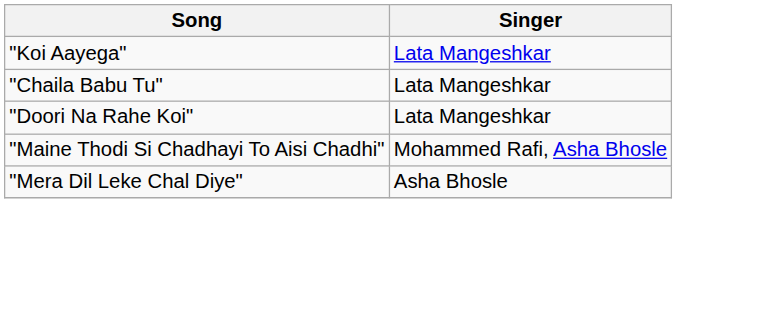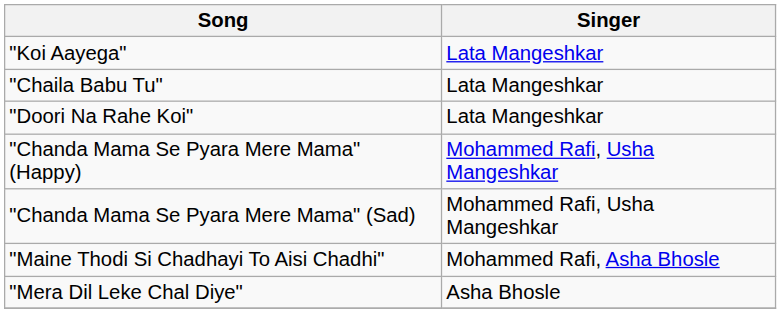 <table class="wikitable">
 <tr>
 <th>Song</th>
 <th>Singer</th>
 </tr>
 <tr>
 <td>"Koi Aayega"</td>
 <td><a href='#'>Lata Mangeshkar</a></td>
 </tr>
 <tr>
 <td>"Chaila Babu Tu"</td>
 <td>Lata Mangeshkar</td>
 </tr>
 <tr>
 <td>"Doori Na Rahe Koi"</td>
 <td>Lata Mangeshkar</td>
 </tr>
 <tr>
+<td>"Chanda Mama Se Pyara Mere Mama" (Happy)</td>
+<td><a href='#'>Mohammed Rafi</a>, <a href='#'>Usha Mangeshkar</a></td>
+</tr>
+<tr>
+<td>"Chanda Mama Se Pyara Mere Mama" (Sad)</td>
+<td>Mohammed Rafi, Usha Mangeshkar</td>
+</tr>
+<tr>
 <td>"Maine Thodi Si Chadhayi To Aisi Chadhi"</td>
 <td>Mohammed Rafi, <a href='#'>Asha Bhosle</a></td>
 </tr>
 <tr>
 <td>"Mera Dil Leke Chal Diye"</td>
 <td>Asha Bhosle</td>
 </tr>
 <tr>
 </tr>
 </table>
